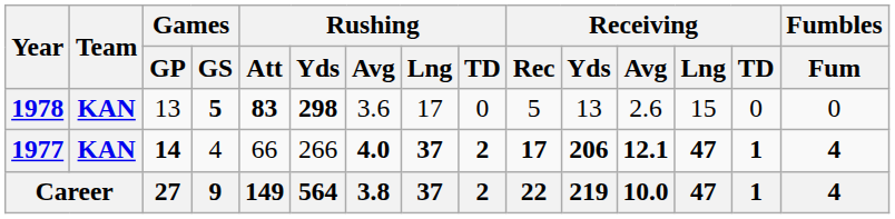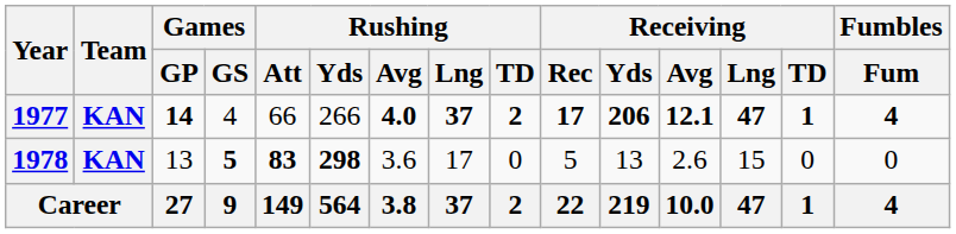 <table class="wikitable" style="text-align:center">
 <tr>
 <th rowspan="2">Year</th>
 <th rowspan="2">Team</th>
 <th colspan="2">Games</th>
 <th colspan="5">Rushing</th>
 <th colspan="5">Receiving</th>
 <th>Fumbles</th>
 </tr>
 <tr>
 <th>GP</th>
 <th>GS</th>
 <th>Att</th>
 <th>Yds</th>
 <th>Avg</th>
 <th>Lng</th>
 <th>TD</th>
 <th>Rec</th>
 <th>Yds</th>
 <th>Avg</th>
 <th>Lng</th>
 <th>TD</th>
 <th>Fum</th>
 </tr>
 <tr>
+<th><a href='#'>1977</a></th>
+<th><a href='#'>KAN</a></th>
+<td><strong>14</strong></td>
+<td>4</td>
+<td>66</td>
+<td>266</td>
+<td><strong>4.0</strong></td>
+<td><strong>37</strong></td>
+<td><strong>2</strong></td>
+<td><strong>17</strong></td>
+<td><strong>206</strong></td>
+<td><strong>12.1</strong></td>
+<td><strong>47</strong></td>
+<td><strong>1</strong></td>
+<td><strong>4</strong></td>
+</tr>
+<tr>
 <th><a href='#'>1978</a></th>
 <th><a href='#'>KAN</a></th>
 <td>13</td>
 <td><strong>5</strong></td>
 <td><strong>83</strong></td>
 <td><strong>298</strong></td>
 <td>3.6</td>
 <td>17</td>
 <td>0</td>
 <td>5</td>
 <td>13</td>
 <td>2.6</td>
 <td>15</td>
 <td>0</td>
 <td>0</td>
-</tr>
-<tr>
-<th><a href='#'>1977</a></th>
-<th><a href='#'>KAN</a></th>
-<td><strong>14</strong></td>
-<td>4</td>
-<td>66</td>
-<td>266</td>
-<td><strong>4.0</strong></td>
-<td><strong>37</strong></td>
-<td><strong>2</strong></td>
-<td><strong>17</strong></td>
-<td><strong>206</strong></td>
-<td><strong>12.1</strong></td>
-<td><strong>47</strong></td>
-<td><strong>1</strong></td>
-<td><strong>4</strong></td>
 </tr>
 <tr>
 <th colspan="2">Career</th>
 <th>27</th>
 <th>9</th>
 <th>149</th>
 <th>564</th>
 <th>3.8</th>
 <th>37</th>
 <th>2</th>
 <th>22</th>
 <th>219</th>
 <th>10.0</th>
 <th>47</th>
 <th>1</th>
 <th>4</th>
 </tr>
 </table>
